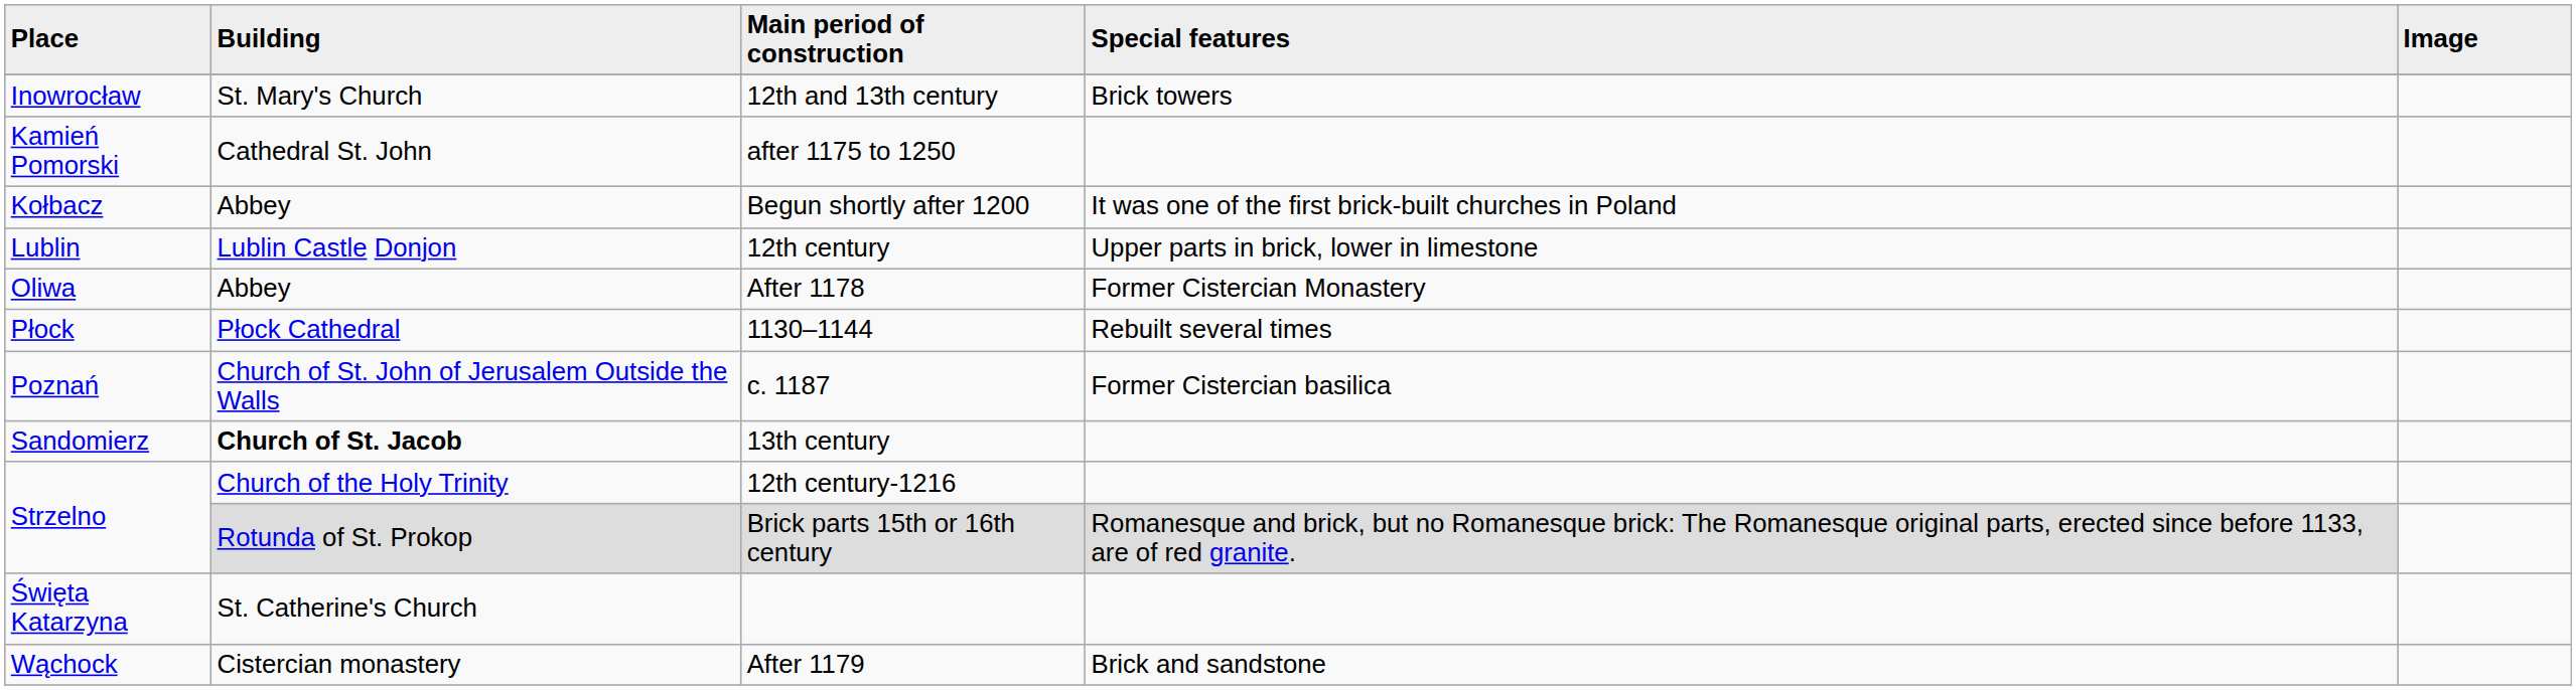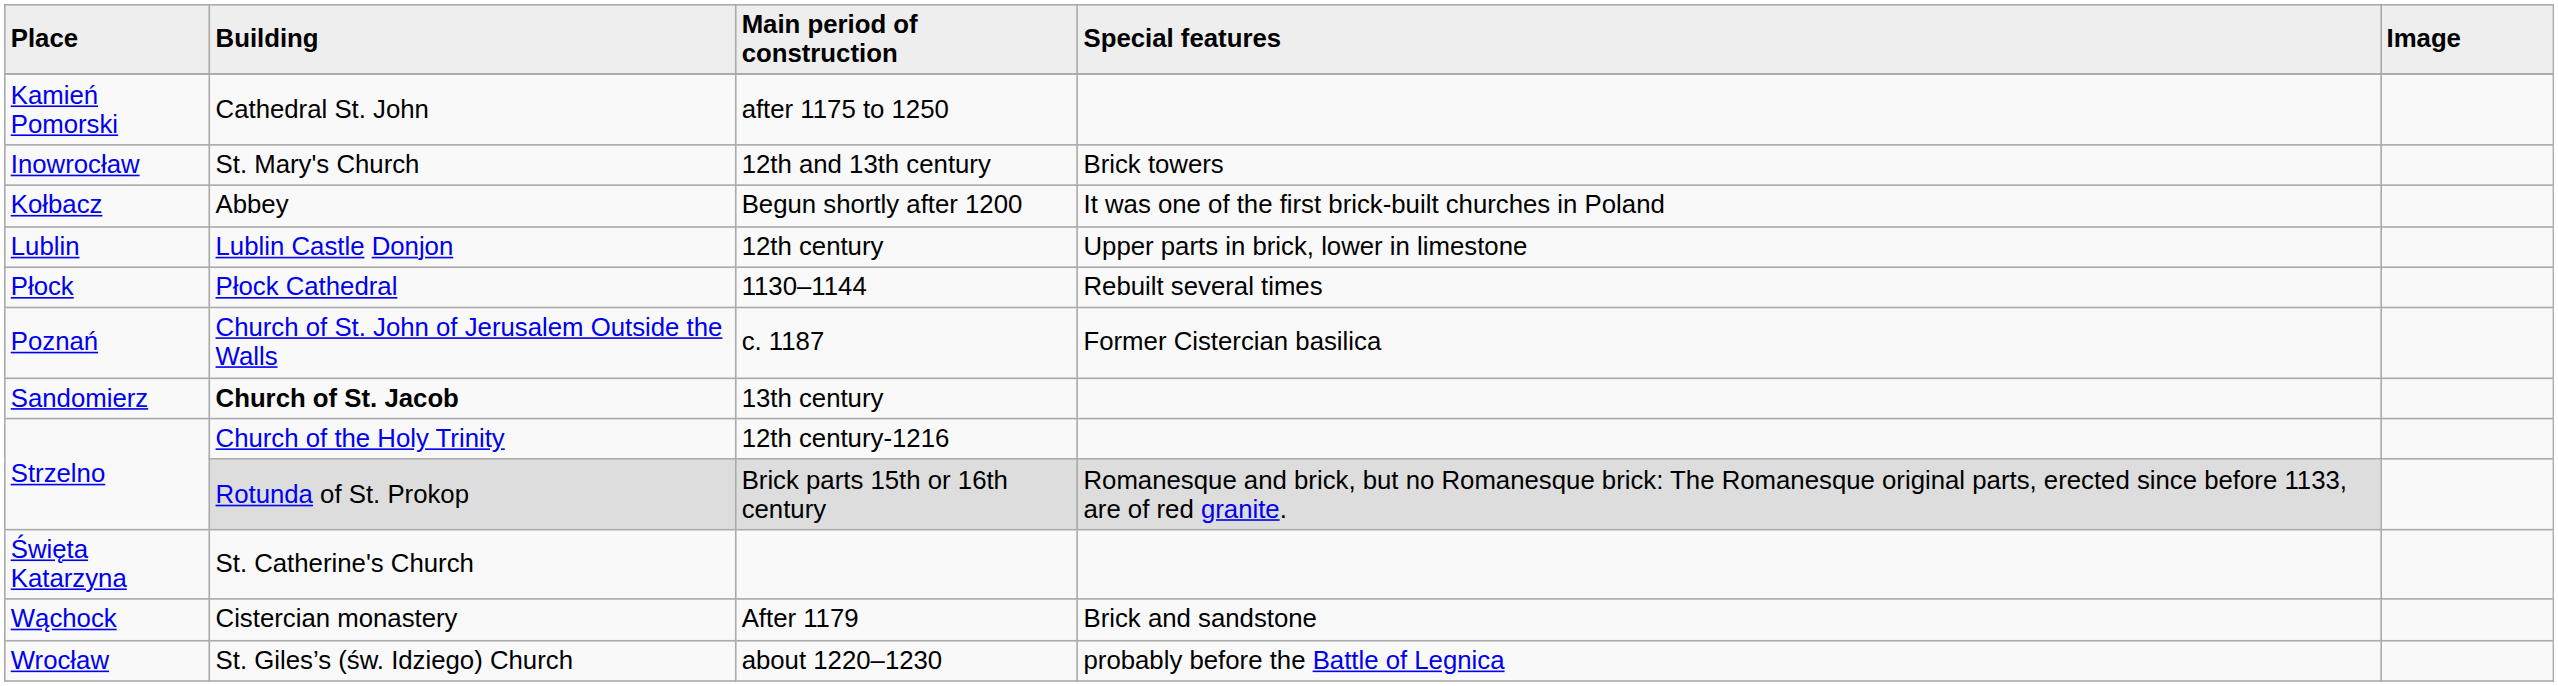 <table class="wikitable" style="border: 2px; border-collapse: collapse;" width="100%">
 <tr>
 <td bgcolor="#EEEEEE"><strong>Place</strong></td>
 <td bgcolor="#EEEEEE"><strong>Building</strong></td>
 <td bgcolor="#EEEEEE"><strong>Main period of construction</strong></td>
 <td bgcolor="#EEEEEE"><strong>Special features</strong></td>
 <td bgcolor="#EEEEEE" width=100><strong>Image</strong></td>
 </tr>
 <tr>
 </tr>
 <tr>
+<td><a href='#'>Kamień Pomorski</a></td>
+<td>Cathedral St. John</td>
+<td>after 1175 to 1250</td>
+<td></td>
+<td></td>
+</tr>
+<tr>
 <td><a href='#'>Inowrocław</a></td>
 <td>St. Mary's Church</td>
 <td>12th and 13th century</td>
 <td>Brick towers</td>
-<td></td>
-</tr>
-<tr>
-<td><a href='#'>Kamień Pomorski</a></td>
-<td>Cathedral St. John</td>
-<td>after 1175 to 1250</td>
-<td></td>
 <td></td>
 </tr>
 <tr>
 <td><a href='#'>Kołbacz</a></td>
 <td>Abbey</td>
 <td>Begun shortly after 1200</td>
 <td>It was one of the first brick-built churches in Poland</td>
 <td></td>
 </tr>
 <tr>
 <td><a href='#'>Lublin</a></td>
 <td><a href='#'>Lublin Castle</a> <a href='#'>Donjon</a></td>
 <td>12th century</td>
 <td>Upper parts in brick, lower in limestone</td>
-<td></td>
-</tr>
-<tr>
-<td><a href='#'>Oliwa</a></td>
-<td>Abbey</td>
-<td>After 1178</td>
-<td>Former Cistercian Monastery</td>
 <td></td>
 </tr>
 <tr>
 <td><a href='#'>Płock</a></td>
 <td><a href='#'>Płock Cathedral</a></td>
 <td>1130–1144</td>
 <td>Rebuilt several times</td>
 <td></td>
 </tr>
 <tr>
 <td><a href='#'>Poznań</a></td>
 <td><a href='#'>Church of St. John of Jerusalem Outside the Walls</a></td>
 <td>c. 1187</td>
 <td>Former Cistercian basilica</td>
 <td></td>
 </tr>
 <tr>
 <td><a href='#'>Sandomierz</a></td>
 <td><strong>Church of St. Jacob</strong></td>
 <td>13th century</td>
 <td></td>
 <td></td>
 </tr>
 <tr>
 <td rowspan=2><a href='#'>Strzelno</a></td>
 <td><a href='#'>Church of the Holy Trinity</a></td>
 <td>12th century-1216</td>
 <td></td>
 <td></td>
 </tr>
 <tr>
 <td style="background:#DDDDDD"><a href='#'>Rotunda</a> of St. Prokop</td>
 <td style="background:#DDDDDD">Brick parts 15th or 16th century</td>
 <td style="background:#DDDDDD">Romanesque and brick, but no Romanesque brick: The Romanesque original parts, erected since before 1133, are of red <a href='#'>granite</a>.</td>
 <td></td>
 </tr>
 <tr>
 <td><a href='#'>Święta Katarzyna</a></td>
 <td>St. Catherine's Church</td>
 <td></td>
 <td></td>
 <td></td>
 </tr>
 <tr>
 <td><a href='#'>Wąchock</a></td>
 <td>Cistercian monastery</td>
 <td>After 1179</td>
 <td>Brick and sandstone</td>
 <td></td>
 </tr>
 <tr>
+<td><a href='#'>Wrocław</a></td>
+<td>St. Giles’s (św. Idziego) Church</td>
+<td>about 1220–1230</td>
+<td>probably before the <a href='#'>Battle of Legnica</a></td>
+<td></td>
+</tr>
+<tr>
 </tr>
 </table>
